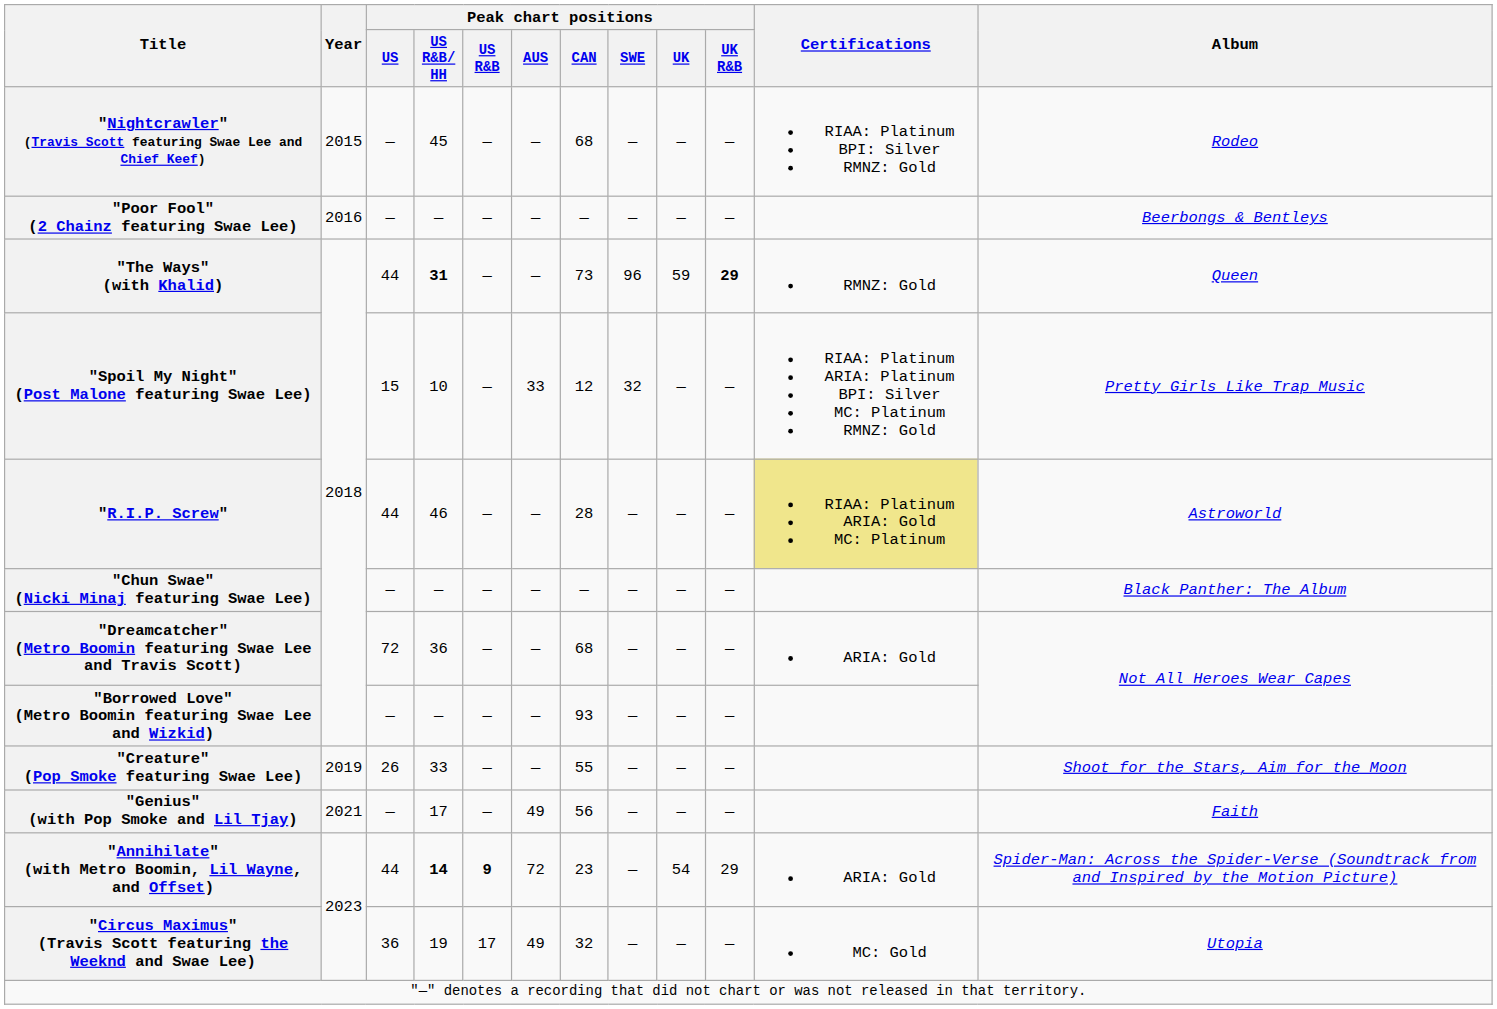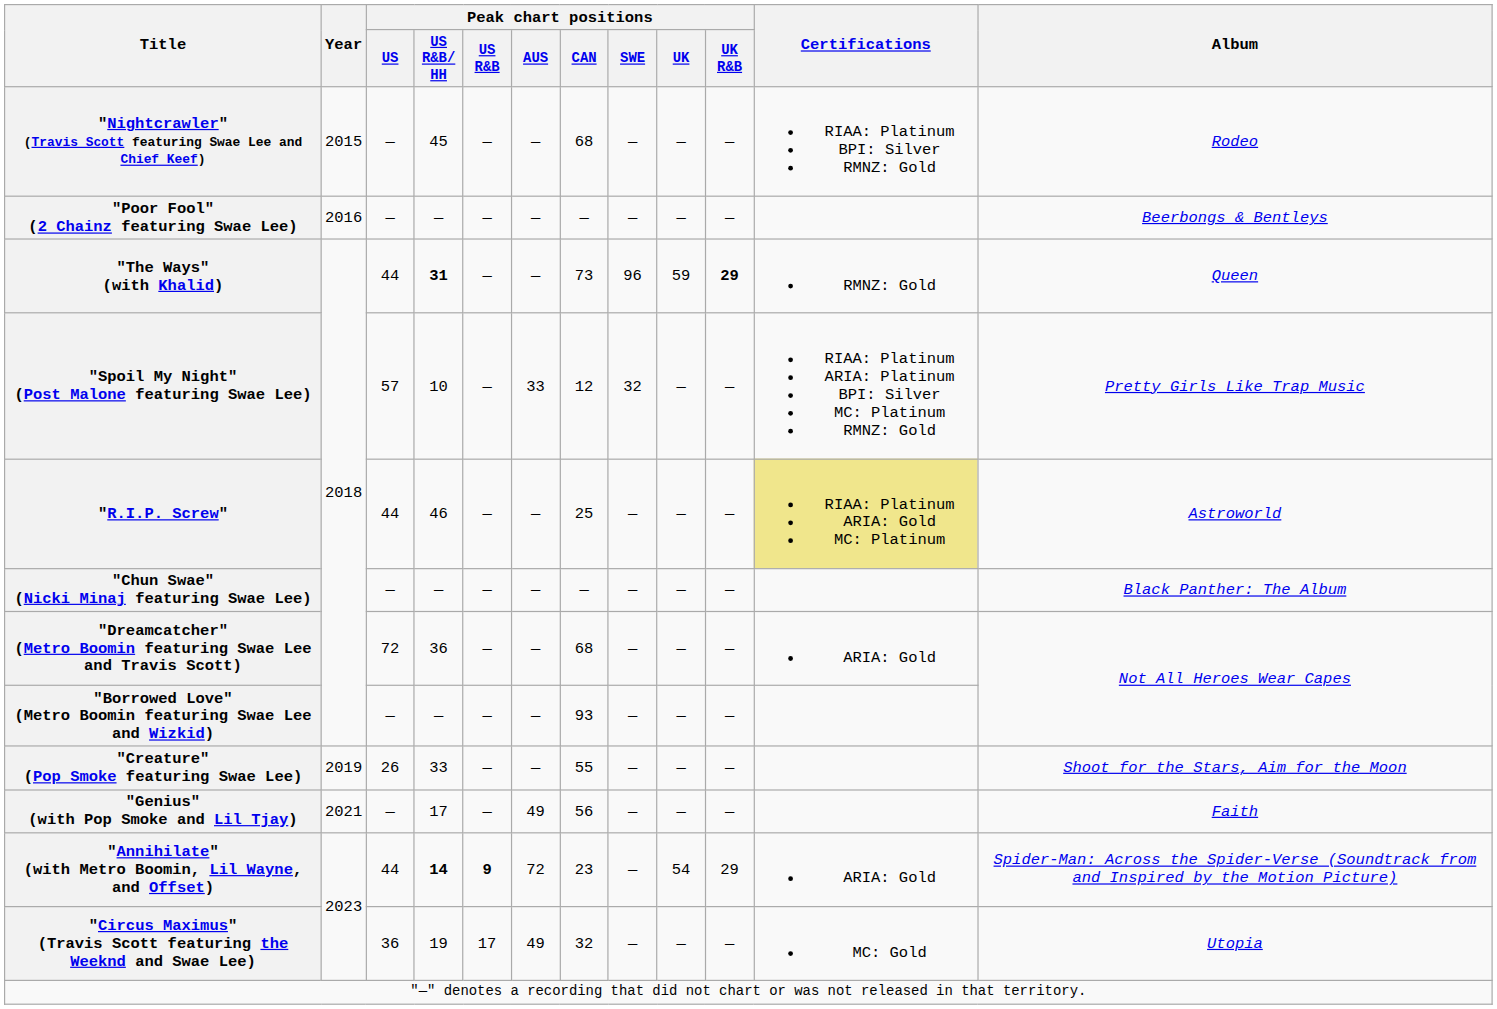 <table class="wikitable plainrowheaders" style="text-align:center;">
 <tr>
 <th scope="col" rowspan="2" style="width:20em;">Title</th>
 <th scope="col" rowspan="2">Year</th>
 <th scope="col" colspan="8">Peak chart positions</th>
 <th scope="col" rowspan="2" style="width:14em;"><a href='#'>Certifications</a></th>
 <th scope="col" rowspan="2">Album</th>
 </tr>
 <tr>
 <th scope="col" style="width:3em;font-size:90%;"><a href='#'>US</a><br></th>
 <th scope="col" style="width:3em;font-size:90%;"><a href='#'>US<br>R&B/<br>HH</a><br></th>
 <th scope="col" style="width:3em;font-size:90%;"><a href='#'>US<br>R&B</a><br></th>
 <th scope="col" style="width:3em;font-size:90%;"><a href='#'>AUS</a><br></th>
 <th scope="col" style="width:3em;font-size:90%;"><a href='#'>CAN</a><br></th>
 <th scope="col" style="width:3em;font-size:90%;"><a href='#'>SWE</a><br></th>
 <th scope="col" style="width:3em;font-size:90%;"><a href='#'>UK</a><br></th>
 <th scope="col" style="width:3em;font-size:90%;"><a href='#'>UK<br>R&B</a><br></th>
 </tr>
 <tr>
 <th scope="row">"<a href='#'>Nightcrawler</a>"<br><small>(<a href='#'>Travis Scott</a> featuring Swae Lee and <a href='#'>Chief Keef</a>)</small></th>
 <td>2015</td>
 <td>—</td>
 <td>45</td>
 <td>—</td>
 <td>—</td>
 <td>68</td>
 <td>—</td>
 <td>—</td>
 <td>—</td>
 <td><br><ul><li>RIAA: Platinum</li><li>BPI: Silver</li><li>RMNZ: Gold</li></ul></td>
 <td><em><a href='#'>Rodeo</a></em></td>
 </tr>
 <tr>
 <th scope="row">"Poor Fool"<br><span>(<a href='#'>2 Chainz</a> featuring Swae Lee)</span></th>
 <td>2016</td>
 <td>—</td>
 <td>—</td>
 <td>—</td>
 <td>—</td>
 <td>—</td>
 <td>—</td>
 <td>—</td>
 <td>—</td>
 <td></td>
 <td><em><a href='#'>Beerbongs & Bentleys</a></em></td>
 </tr>
 <tr>
 <th scope="row">"The Ways"<br><span>(with <a href='#'>Khalid</a>)</span></th>
 <td rowspan="6">2018</td>
 <td>44</td>
 <td><strong>31</strong></td>
 <td>—</td>
 <td>—</td>
 <td>73</td>
 <td>96</td>
 <td>59</td>
 <td><strong>29</strong></td>
 <td><br><ul><li>RMNZ: Gold</li></ul></td>
 <td><em><a href='#'>Queen</a></em></td>
 </tr>
 <tr>
 <th scope="row">"Spoil My Night"<br><span>(<a href='#'>Post Malone</a> featuring Swae Lee)</span></th>
-<td>15</td>
+<td>57</td>
 <td>10</td>
 <td>—</td>
 <td>33</td>
 <td>12</td>
 <td>32</td>
 <td>—</td>
 <td>—</td>
 <td><br><ul><li>RIAA: Platinum</li><li>ARIA: Platinum</li><li>BPI: Silver</li><li>MC: Platinum</li><li>RMNZ: Gold</li></ul></td>
 <td><em><a href='#'>Pretty Girls Like Trap Music</a></em></td>
 </tr>
 <tr>
 <th scope="row">"<a href='#'>R.I.P. Screw</a>"<br></th>
 <td>44</td>
 <td>46</td>
 <td>—</td>
 <td>—</td>
-<td>28</td>
+<td>25</td>
 <td>—</td>
 <td>—</td>
 <td>—</td>
 <td style="background: khaki;"><br><ul><li>RIAA: Platinum</li><li>ARIA: Gold</li><li>MC: Platinum</li></ul></td>
 <td><em><a href='#'>Astroworld</a></em></td>
 </tr>
 <tr>
 <th scope="row">"Chun Swae"<br><span>(<a href='#'>Nicki Minaj</a> featuring Swae Lee)</span></th>
 <td>—</td>
 <td>—</td>
 <td>—</td>
 <td>—</td>
 <td>—</td>
 <td>—</td>
 <td>—</td>
 <td>—</td>
 <td></td>
 <td><em><a href='#'>Black Panther: The Album</a></em></td>
 </tr>
 <tr>
 <th scope="row">"Dreamcatcher"<br><span>(<a href='#'>Metro Boomin</a> featuring Swae Lee and Travis Scott)</span></th>
 <td>72</td>
 <td>36</td>
 <td>—</td>
 <td>—</td>
 <td>68</td>
 <td>—</td>
 <td>—</td>
 <td>—</td>
 <td><br><ul><li>ARIA: Gold</li></ul></td>
 <td rowspan="2"><em><a href='#'>Not All Heroes Wear Capes</a></em></td>
 </tr>
 <tr>
 <th scope="row">"Borrowed Love"<br><span>(Metro Boomin featuring Swae Lee and <a href='#'>Wizkid</a>)</span></th>
 <td>—</td>
 <td>—</td>
 <td>—</td>
 <td>—</td>
 <td>93</td>
 <td>—</td>
 <td>—</td>
 <td>—</td>
 <td></td>
 </tr>
 <tr>
 <th scope="row">"Creature"<br><span>(<a href='#'>Pop Smoke</a> featuring Swae Lee)</span></th>
 <td>2019</td>
 <td>26</td>
 <td>33</td>
 <td>—</td>
 <td>—</td>
 <td>55</td>
 <td>—</td>
 <td>—</td>
 <td>—</td>
 <td></td>
 <td><em><a href='#'>Shoot for the Stars, Aim for the Moon</a></em></td>
 </tr>
 <tr>
 <th scope="row">"Genius"<br><span>(with Pop Smoke and <a href='#'>Lil Tjay</a>)</span></th>
 <td>2021</td>
 <td>—</td>
 <td>17</td>
 <td>—</td>
 <td>49</td>
 <td>56</td>
 <td>—</td>
 <td>—</td>
 <td>—</td>
 <td></td>
 <td><em><a href='#'>Faith</a></em></td>
 </tr>
 <tr>
 <th scope="row">"<a href='#'>Annihilate</a>"<br><span>(with Metro Boomin, <a href='#'>Lil Wayne</a>, and <a href='#'>Offset</a>)</span></th>
 <td rowspan="2">2023</td>
 <td>44</td>
 <td><strong>14</strong></td>
 <td><strong>9</strong></td>
 <td>72</td>
 <td>23</td>
 <td>—</td>
 <td>54</td>
 <td>29</td>
 <td><br><ul><li>ARIA: Gold</li></ul></td>
 <td><em><a href='#'>Spider-Man: Across the Spider-Verse (Soundtrack from and Inspired by the Motion Picture)</a></em></td>
 </tr>
 <tr>
 <th scope="row">"<a href='#'>Circus Maximus</a>"<br><span>(Travis Scott featuring <a href='#'>the Weeknd</a> and Swae Lee)</span></th>
 <td>36</td>
 <td>19</td>
 <td>17</td>
 <td>49</td>
 <td>32</td>
 <td>—</td>
 <td>—</td>
 <td>—</td>
 <td><br><ul><li>MC: Gold</li></ul></td>
 <td><em><a href='#'>Utopia</a></em></td>
 </tr>
 <tr>
 <td colspan="16" style="font-size:90%">"—" denotes a recording that did not chart or was not released in that territory.</td>
 </tr>
 </table>
